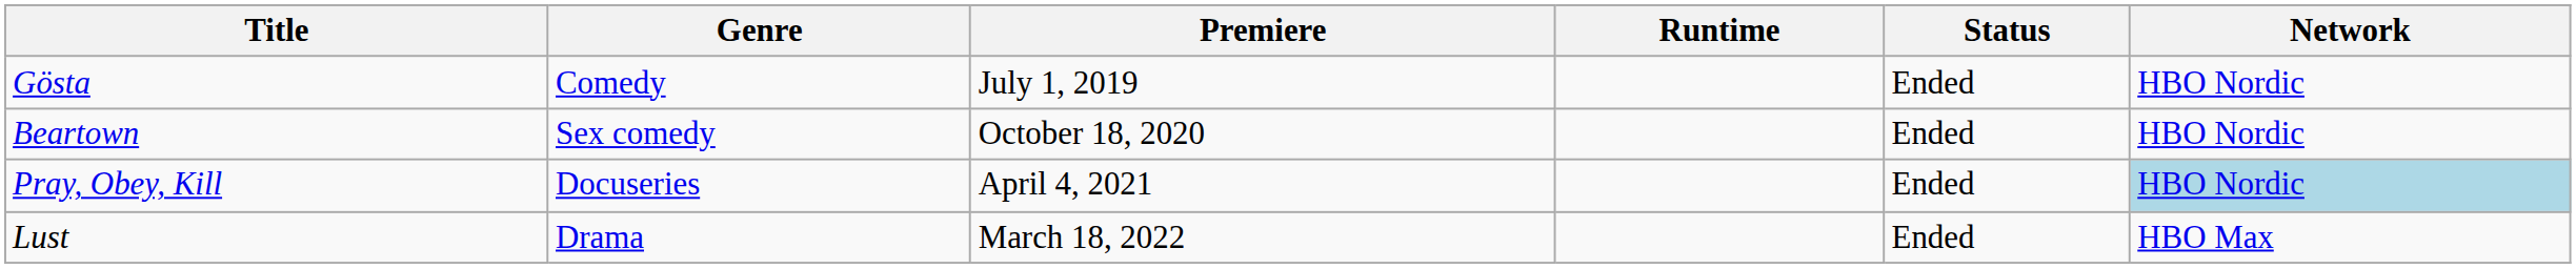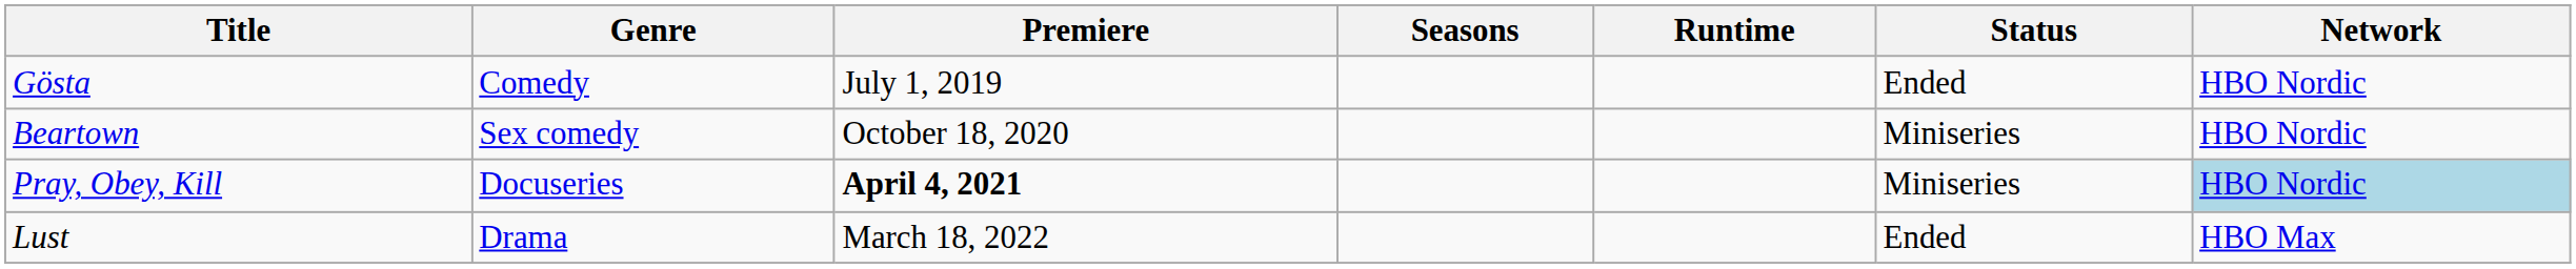 <table class="wikitable sortable" style="width:100%">
 <tr>
 <th>Title</th>
 <th>Genre</th>
 <th>Premiere</th>
+<th>Seasons</th>
 <th>Runtime</th>
 <th>Status</th>
 <th>Network</th>
 </tr>
 <tr>
 <td><em><a href='#'>Gösta</a></em></td>
 <td><a href='#'>Comedy</a></td>
 <td>July 1, 2019</td>
 <td></td>
+<td></td>
 <td>Ended</td>
 <td><a href='#'>HBO Nordic</a></td>
 </tr>
 <tr>
 <td><em><a href='#'>Beartown</a></em></td>
 <td><a href='#'>Sex comedy</a></td>
 <td>October 18, 2020</td>
 <td></td>
-<td>Ended</td>
+<td></td>
+<td>Miniseries</td>
 <td><a href='#'>HBO Nordic</a></td>
 </tr>
 <tr>
 <td><em><a href='#'>Pray, Obey, Kill</a></em></td>
 <td><a href='#'>Docuseries</a></td>
-<td>April 4, 2021</td>
+<td><strong>April 4, 2021</strong></td>
 <td></td>
-<td>Ended</td>
+<td></td>
+<td>Miniseries</td>
 <td style="background: lightblue;"><a href='#'>HBO Nordic</a></td>
 </tr>
 <tr>
 <td><em>Lust</em></td>
 <td><a href='#'>Drama</a></td>
 <td>March 18, 2022</td>
 <td></td>
+<td></td>
 <td>Ended</td>
 <td><a href='#'>HBO Max</a></td>
 </tr>
 </table>
